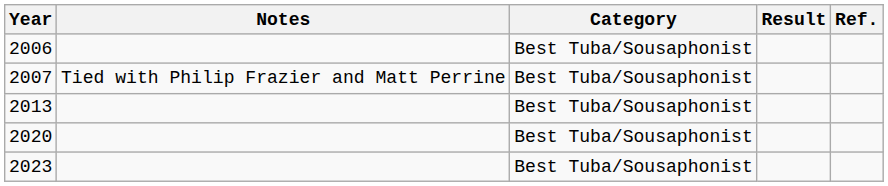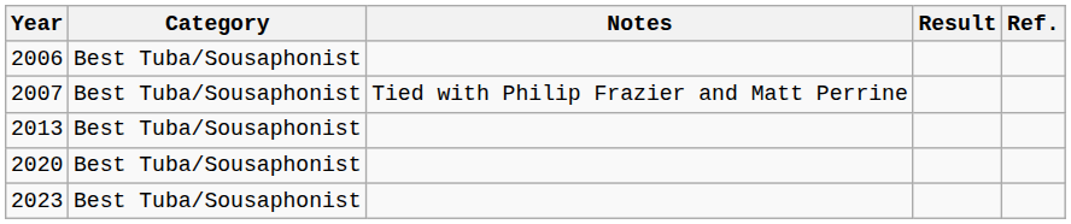 <table class="wikitable">
 <tr>
 <th>Year</th>
+<th>Category</th>
 <th>Notes</th>
-<th>Category</th>
 <th>Result</th>
 <th>Ref.</th>
 </tr>
 <tr>
 <td>2006</td>
+<td>Best Tuba/Sousaphonist</td>
 <td></td>
-<td>Best Tuba/Sousaphonist</td>
 <td></td>
 <td></td>
 </tr>
 <tr>
 <td>2007</td>
+<td>Best Tuba/Sousaphonist</td>
 <td>Tied with Philip Frazier and Matt Perrine</td>
-<td>Best Tuba/Sousaphonist</td>
 <td></td>
 <td></td>
 </tr>
 <tr>
 <td>2013</td>
+<td>Best Tuba/Sousaphonist</td>
 <td></td>
-<td>Best Tuba/Sousaphonist</td>
 <td></td>
 <td></td>
 </tr>
 <tr>
 <td>2020</td>
+<td>Best Tuba/Sousaphonist</td>
 <td></td>
-<td>Best Tuba/Sousaphonist</td>
 <td></td>
 <td></td>
 </tr>
 <tr>
 <td>2023</td>
+<td>Best Tuba/Sousaphonist</td>
 <td></td>
-<td>Best Tuba/Sousaphonist</td>
 <td></td>
 <td></td>
 </tr>
 </table>
